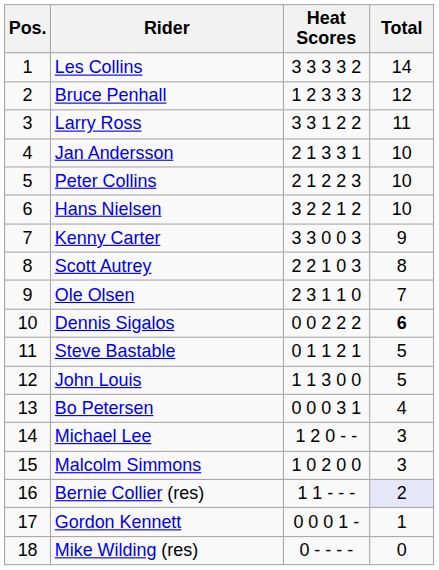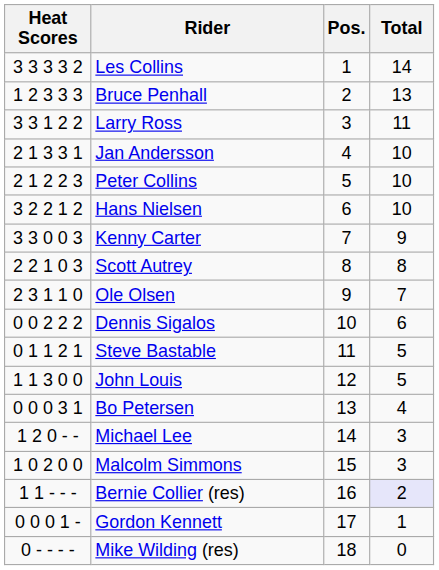 <table class=wikitable>
 <tr>
+<th width=70px>Heat Scores</th>
+<th width=200px>Rider</th>
 <th width=25px>Pos.</th>
-<th width=200px>Rider</th>
-<th width=70px>Heat Scores</th>
 <th width=50px>Total</th>
 </tr>
 <tr align=center >
+<td>3	3	3	3	2</td>
+<td align=left> <a href='#'>Les Collins</a></td>
 <td>1</td>
-<td align=left> <a href='#'>Les Collins</a></td>
-<td>3	3	3	3	2</td>
 <td>14</td>
 </tr>
 <tr align=center>
+<td>1	2	3	3	3</td>
+<td align=left> <a href='#'>Bruce Penhall</a></td>
 <td>2</td>
-<td align=left> <a href='#'>Bruce Penhall</a></td>
-<td>1	2	3	3	3</td>
-<td>12</td>
+<td>13</td>
 </tr>
 <tr align=center>
+<td>3	3	1	2	2</td>
+<td align=left> <a href='#'>Larry Ross</a></td>
 <td>3</td>
-<td align=left> <a href='#'>Larry Ross</a></td>
-<td>3	3	1	2	2</td>
 <td>11</td>
 </tr>
 <tr align=center>
+<td>2	1	3	3	1</td>
+<td align=left> <a href='#'>Jan Andersson</a></td>
 <td>4</td>
-<td align=left> <a href='#'>Jan Andersson</a></td>
-<td>2	1	3	3	1</td>
 <td>10</td>
 </tr>
 <tr align=center>
+<td>2	1	2	2	3</td>
+<td align=left> <a href='#'>Peter Collins</a></td>
 <td>5</td>
-<td align=left> <a href='#'>Peter Collins</a></td>
-<td>2	1	2	2	3</td>
 <td>10</td>
 </tr>
 <tr align=center>
+<td>3	2	2	1	2</td>
+<td align=left> <a href='#'>Hans Nielsen</a></td>
 <td>6</td>
-<td align=left> <a href='#'>Hans Nielsen</a></td>
-<td>3	2	2	1	2</td>
 <td>10</td>
 </tr>
 <tr align=center>
+<td>3	3	0	0	3</td>
+<td align=left> <a href='#'>Kenny Carter</a></td>
 <td>7</td>
-<td align=left> <a href='#'>Kenny Carter</a></td>
-<td>3	3	0	0	3</td>
 <td>9</td>
 </tr>
 <tr align=center>
+<td>2	2	1	0	3</td>
+<td align=left> <a href='#'>Scott Autrey</a></td>
 <td>8</td>
-<td align=left> <a href='#'>Scott Autrey</a></td>
-<td>2	2	1	0	3</td>
 <td>8</td>
 </tr>
 <tr align=center>
+<td>2	3	1	1	0</td>
+<td align=left> <a href='#'>Ole Olsen</a></td>
 <td>9</td>
-<td align=left> <a href='#'>Ole Olsen</a></td>
-<td>2	3	1	1	0</td>
 <td>7</td>
 </tr>
 <tr align=center>
+<td>0	0	2	2	2</td>
+<td align=left> <a href='#'>Dennis Sigalos</a></td>
 <td>10</td>
-<td align=left> <a href='#'>Dennis Sigalos</a></td>
-<td>0	0	2	2	2</td>
-<td><strong>6</strong></td>
+<td>6</td>
 </tr>
 <tr align=center>
+<td>0	1	1	2	1</td>
+<td align=left> <a href='#'>Steve Bastable</a></td>
 <td>11</td>
-<td align=left> <a href='#'>Steve Bastable</a></td>
-<td>0	1	1	2	1</td>
 <td>5</td>
 </tr>
 <tr align=center>
+<td>1	1	3	0	0</td>
+<td align=left> <a href='#'>John Louis</a></td>
 <td>12</td>
-<td align=left> <a href='#'>John Louis</a></td>
-<td>1	1	3	0	0</td>
 <td>5</td>
 </tr>
 <tr align=center>
+<td>0	0	0	3	1</td>
+<td align=left> <a href='#'>Bo Petersen</a></td>
 <td>13</td>
-<td align=left> <a href='#'>Bo Petersen</a></td>
-<td>0	0	0	3	1</td>
 <td>4</td>
 </tr>
 <tr align=center>
+<td>1	2	0	-	-</td>
+<td align=left> <a href='#'>Michael Lee</a></td>
 <td>14</td>
-<td align=left> <a href='#'>Michael Lee</a></td>
-<td>1	2	0	-	-</td>
 <td>3</td>
 </tr>
 <tr align=center>
+<td>1	0	2	0	0</td>
+<td align=left> <a href='#'>Malcolm Simmons</a></td>
 <td>15</td>
-<td align=left> <a href='#'>Malcolm Simmons</a></td>
-<td>1	0	2	0	0</td>
 <td>3</td>
 </tr>
 <tr align=center>
+<td>1	1	-	-	-</td>
+<td align=left> <a href='#'>Bernie Collier</a> (res)</td>
 <td>16</td>
-<td align=left> <a href='#'>Bernie Collier</a> (res)</td>
-<td>1	1	-	-	-</td>
 <td style="background: lavender;">2</td>
 </tr>
 <tr align=center>
+<td>0	0	0	1	-</td>
+<td align=left> <a href='#'>Gordon Kennett</a></td>
 <td>17</td>
-<td align=left> <a href='#'>Gordon Kennett</a></td>
-<td>0	0	0	1	-</td>
 <td>1</td>
 </tr>
 <tr align=center>
+<td>0	-	-	-	-</td>
+<td align=left> <a href='#'>Mike Wilding</a> (res)</td>
 <td>18</td>
-<td align=left> <a href='#'>Mike Wilding</a> (res)</td>
-<td>0	-	-	-	-</td>
 <td>0</td>
 </tr>
 </table>
